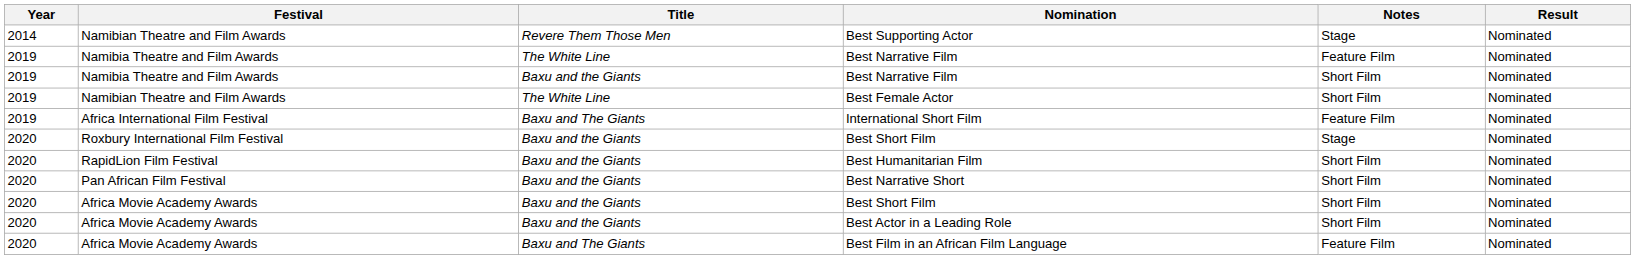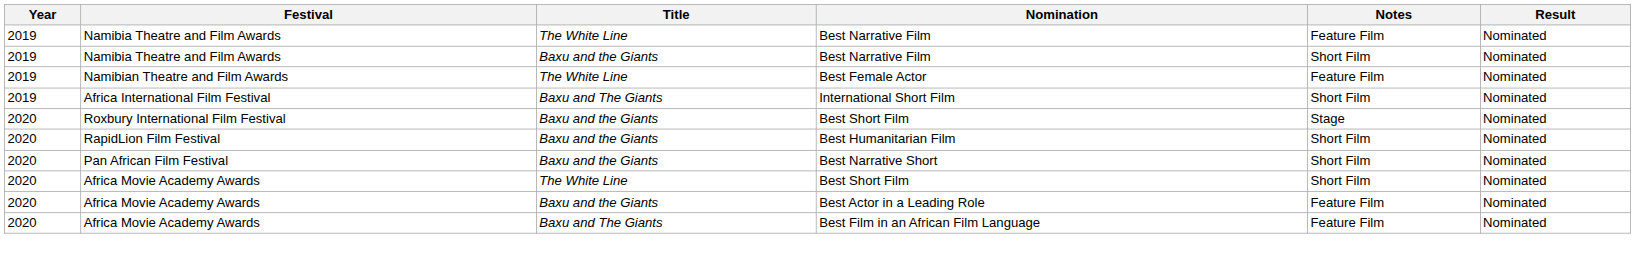 <table class="wikitable" style="width:100%; margin:auto; background:#fff;">
 <tr>
 <th>Year</th>
 <th>Festival</th>
 <th>Title</th>
 <th>Nomination</th>
 <th>Notes</th>
 <th>Result</th>
-</tr>
-<tr>
-<td>2014</td>
-<td>Namibian Theatre and Film Awards</td>
-<td><em>Revere Them Those Men</em></td>
-<td>Best Supporting Actor</td>
-<td>Stage</td>
-<td>Nominated</td>
 </tr>
 <tr>
 <td>2019</td>
 <td>Namibia Theatre and Film Awards</td>
 <td><em>The White Line</em></td>
 <td>Best Narrative Film</td>
 <td>Feature Film</td>
 <td>Nominated</td>
 </tr>
 <tr>
 <td>2019</td>
 <td>Namibia Theatre and Film Awards</td>
 <td><em>Baxu and the Giants</em></td>
 <td>Best Narrative Film</td>
 <td>Short Film</td>
 <td>Nominated</td>
 </tr>
 <tr>
 <td>2019</td>
 <td>Namibian Theatre and Film Awards</td>
 <td><em>The White Line</em></td>
 <td>Best Female Actor</td>
-<td>Short Film</td>
+<td>Feature Film</td>
 <td>Nominated</td>
 </tr>
 <tr>
 <td>2019</td>
 <td>Africa International Film Festival</td>
 <td><em>Baxu and The Giants</em></td>
 <td>International Short Film</td>
-<td>Feature Film</td>
+<td>Short Film</td>
 <td>Nominated</td>
 </tr>
 <tr>
 <td>2020</td>
 <td>Roxbury International Film Festival</td>
 <td><em>Baxu and the Giants</em></td>
 <td>Best Short Film</td>
 <td>Stage</td>
 <td>Nominated</td>
 </tr>
 <tr>
 <td>2020</td>
 <td>RapidLion Film Festival</td>
 <td><em>Baxu and the Giants</em></td>
 <td>Best Humanitarian Film</td>
 <td>Short Film</td>
 <td>Nominated</td>
 </tr>
 <tr>
 <td>2020</td>
 <td>Pan African Film Festival</td>
 <td><em>Baxu and the Giants</em></td>
 <td>Best Narrative Short</td>
 <td>Short Film</td>
 <td>Nominated</td>
 </tr>
 <tr>
 <td>2020</td>
 <td>Africa Movie Academy Awards</td>
-<td><em>Baxu and the Giants</em></td>
+<td><em>The White Line</em></td>
 <td>Best Short Film</td>
 <td>Short Film</td>
 <td>Nominated</td>
 </tr>
 <tr>
 <td>2020</td>
 <td>Africa Movie Academy Awards</td>
 <td><em>Baxu and the Giants</em></td>
 <td>Best Actor in a Leading Role</td>
-<td>Short Film</td>
+<td>Feature Film</td>
 <td>Nominated</td>
 </tr>
 <tr>
 <td>2020</td>
 <td>Africa Movie Academy Awards</td>
 <td><em>Baxu and The Giants</em></td>
 <td>Best Film in an African Film Language</td>
 <td>Feature Film</td>
 <td>Nominated</td>
 </tr>
 </table>
